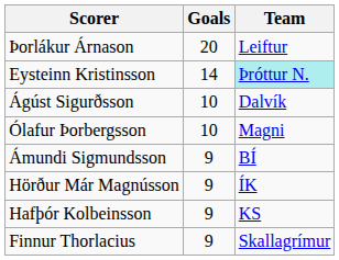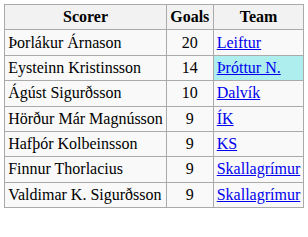 <table class="wikitable">
 <tr>
 <th>Scorer</th>
 <th>Goals</th>
 <th>Team</th>
 </tr>
 <tr>
 <td> Þorlákur Árnason</td>
 <td align=center>20</td>
 <td><a href='#'>Leiftur</a></td>
 </tr>
 <tr>
 <td> Eysteinn Kristinsson</td>
 <td align=center>14</td>
 <td style="background: paleturquoise;"><a href='#'>Þróttur N.</a></td>
 </tr>
 <tr>
 <td> Ágúst Sigurðsson</td>
 <td align=center>10</td>
 <td><a href='#'>Dalvík</a></td>
 </tr>
 <tr>
-<td> Ólafur Þorbergsson</td>
-<td align=center>10</td>
-<td><a href='#'>Magni</a></td>
-</tr>
-<tr>
-<td> Ámundi Sigmundsson</td>
-<td align=center>9</td>
-<td><a href='#'>BÍ</a></td>
-</tr>
-<tr>
 <td> Hörður Már Magnússon</td>
 <td align=center>9</td>
 <td><a href='#'>ÍK</a></td>
 </tr>
 <tr>
 <td> Hafþór Kolbeinsson</td>
 <td align=center>9</td>
 <td><a href='#'>KS</a></td>
 </tr>
 <tr>
 <td> Finnur Thorlacius</td>
 <td align=center>9</td>
 <td><a href='#'>Skallagrímur</a></td>
 </tr>
 <tr>
+<td> Valdimar K. Sigurðsson</td>
+<td align=center>9</td>
+<td><a href='#'>Skallagrímur</a></td>
+</tr>
+<tr>
 </tr>
 </table>
